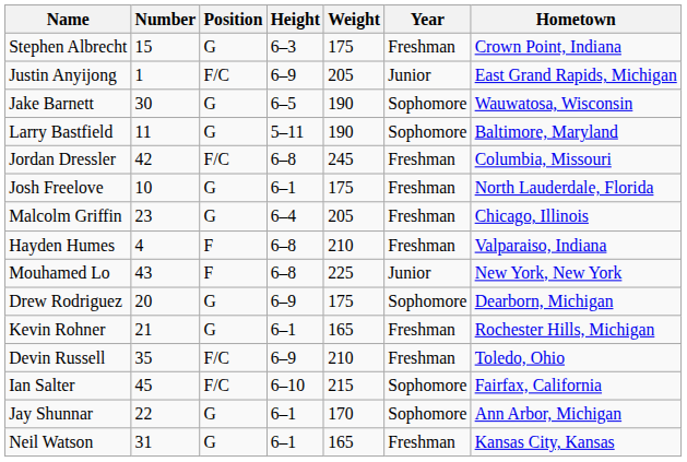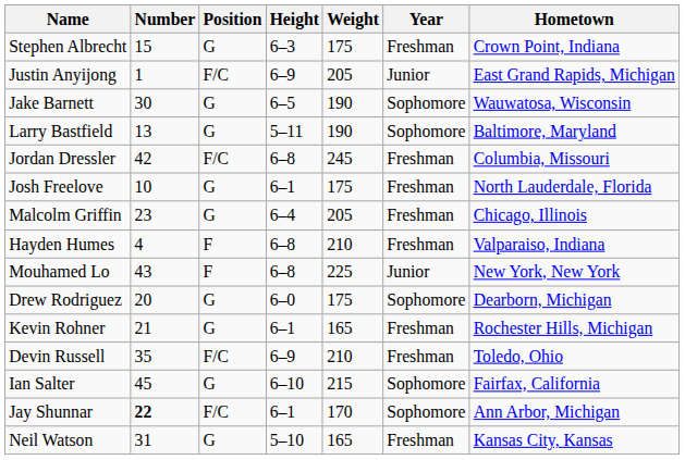 <table class="wikitable" style="font-size: 95%;">
 <tr>
 <th>Name</th>
 <th>Number</th>
 <th>Position</th>
 <th>Height</th>
 <th>Weight</th>
 <th>Year</th>
 <th>Hometown</th>
 </tr>
 <tr>
 <td>Stephen Albrecht</td>
 <td>15</td>
 <td>G</td>
 <td>6–3</td>
 <td>175</td>
 <td> Freshman</td>
 <td><a href='#'>Crown Point, Indiana</a></td>
 </tr>
 <tr>
 <td>Justin Anyijong</td>
 <td>1</td>
 <td>F/C</td>
 <td>6–9</td>
 <td>205</td>
 <td>Junior</td>
 <td><a href='#'>East Grand Rapids, Michigan</a></td>
 </tr>
 <tr>
 <td>Jake Barnett</td>
 <td>30</td>
 <td>G</td>
 <td>6–5</td>
 <td>190</td>
 <td>Sophomore</td>
 <td><a href='#'>Wauwatosa, Wisconsin</a></td>
 </tr>
 <tr>
 <td>Larry Bastfield</td>
-<td>11</td>
+<td>13</td>
 <td>G</td>
 <td>5–11</td>
 <td>190</td>
 <td>Sophomore</td>
 <td><a href='#'>Baltimore, Maryland</a></td>
 </tr>
 <tr>
 <td>Jordan Dressler</td>
 <td>42</td>
 <td>F/C</td>
 <td>6–8</td>
 <td>245</td>
 <td>Freshman</td>
 <td><a href='#'>Columbia, Missouri</a></td>
 </tr>
 <tr>
 <td>Josh Freelove</td>
 <td>10</td>
 <td>G</td>
 <td>6–1</td>
 <td>175</td>
 <td>Freshman</td>
 <td><a href='#'>North Lauderdale, Florida</a></td>
 </tr>
 <tr>
 <td>Malcolm Griffin</td>
 <td>23</td>
 <td>G</td>
 <td>6–4</td>
 <td>205</td>
 <td>Freshman</td>
 <td><a href='#'>Chicago, Illinois</a></td>
 </tr>
 <tr>
 <td>Hayden Humes</td>
 <td>4</td>
 <td>F</td>
 <td>6–8</td>
 <td>210</td>
 <td>Freshman</td>
 <td><a href='#'>Valparaiso, Indiana</a></td>
 </tr>
 <tr>
 <td>Mouhamed Lo</td>
 <td>43</td>
 <td>F</td>
 <td>6–8</td>
 <td>225</td>
 <td>Junior</td>
 <td><a href='#'>New York, New York</a></td>
 </tr>
 <tr>
 <td>Drew Rodriguez</td>
 <td>20</td>
 <td>G</td>
-<td>6–9</td>
+<td>6–0</td>
 <td>175</td>
 <td>Sophomore</td>
 <td><a href='#'>Dearborn, Michigan</a></td>
 </tr>
 <tr>
 <td>Kevin Rohner</td>
 <td>21</td>
 <td>G</td>
 <td>6–1</td>
 <td>165</td>
 <td>Freshman</td>
 <td><a href='#'>Rochester Hills, Michigan</a></td>
 </tr>
 <tr>
 <td>Devin Russell</td>
 <td>35</td>
 <td>F/C</td>
 <td>6–9</td>
 <td>210</td>
 <td>Freshman</td>
 <td><a href='#'>Toledo, Ohio</a></td>
 </tr>
 <tr>
 <td>Ian Salter</td>
 <td>45</td>
-<td>F/C</td>
+<td>G</td>
 <td>6–10</td>
 <td>215</td>
 <td>Sophomore</td>
 <td><a href='#'>Fairfax, California</a></td>
 </tr>
 <tr>
 <td>Jay Shunnar</td>
-<td>22</td>
-<td>G</td>
+<td><strong>22</strong></td>
+<td>F/C</td>
 <td>6–1</td>
 <td>170</td>
 <td>Sophomore</td>
 <td><a href='#'>Ann Arbor, Michigan</a></td>
 </tr>
 <tr>
 <td>Neil Watson</td>
 <td>31</td>
 <td>G</td>
-<td>6–1</td>
+<td>5–10</td>
 <td>165</td>
 <td>Freshman</td>
 <td><a href='#'>Kansas City, Kansas</a></td>
 </tr>
 </table>
